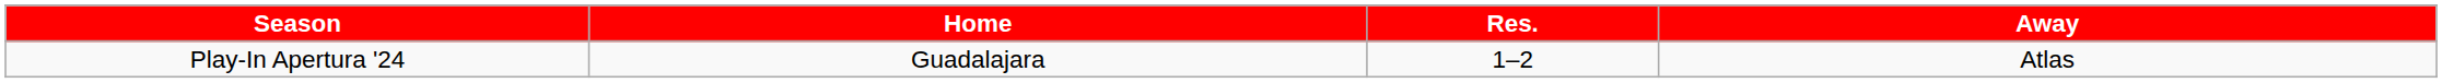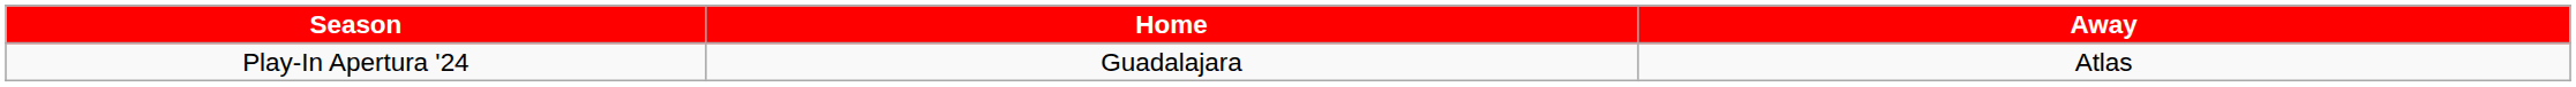 <table align=center border=1 width=90% cellpadding="2" cellspacing="0" style="background: #f9f9f9; border: 1px #aaa solid; border-collapse: collapse; font-size: 90%; text-align: center;">
 <tr align=center bgcolor=#FF0000 style="color:white;">
 <th width=12%>Season</th>
 <th width=16%>Home</th>
-<th width=6%>Res.</th>
 <th width=16%>Away</th>
 </tr>
 <tr>
 <td>Play-In Apertura '24</td>
 <td>Guadalajara</td>
-<td>1–2</td>
 <td>Atlas</td>
 </tr>
 </table>
